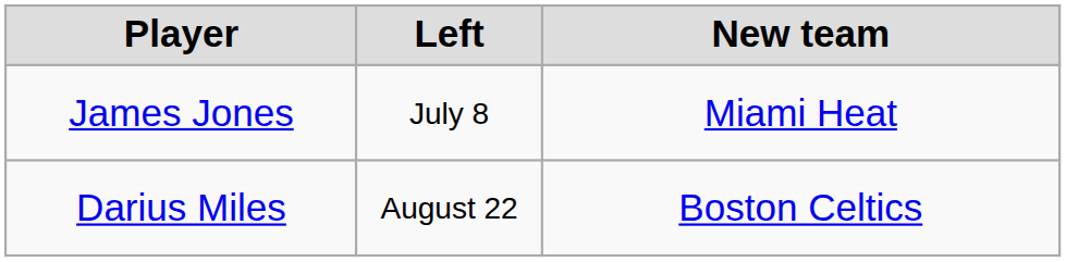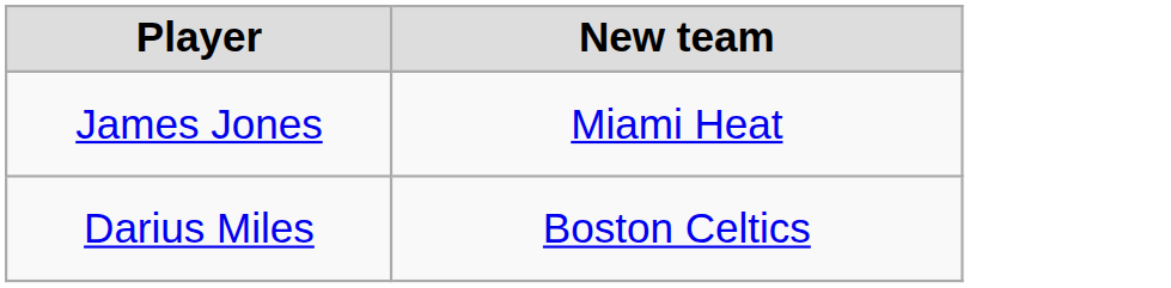 <table class="wikitable" style="text-align: center">
 <tr align="center"  bgcolor="#dddddd">
 <td style="width:140px"><strong>Player</strong></td>
-<td style="width:70px"><strong>Left</strong></td>
 <td style="width:210px"><strong>New team</strong></td>
 </tr>
 <tr style="height:40px">
 <td><a href='#'>James Jones</a></td>
-<td style="font-size: 80%">July 8</td>
 <td><a href='#'>Miami Heat</a></td>
 </tr>
 <tr style="height:40px">
 <td><a href='#'>Darius Miles</a></td>
-<td style="font-size: 80%">August 22</td>
 <td><a href='#'>Boston Celtics</a></td>
 </tr>
 </table>
